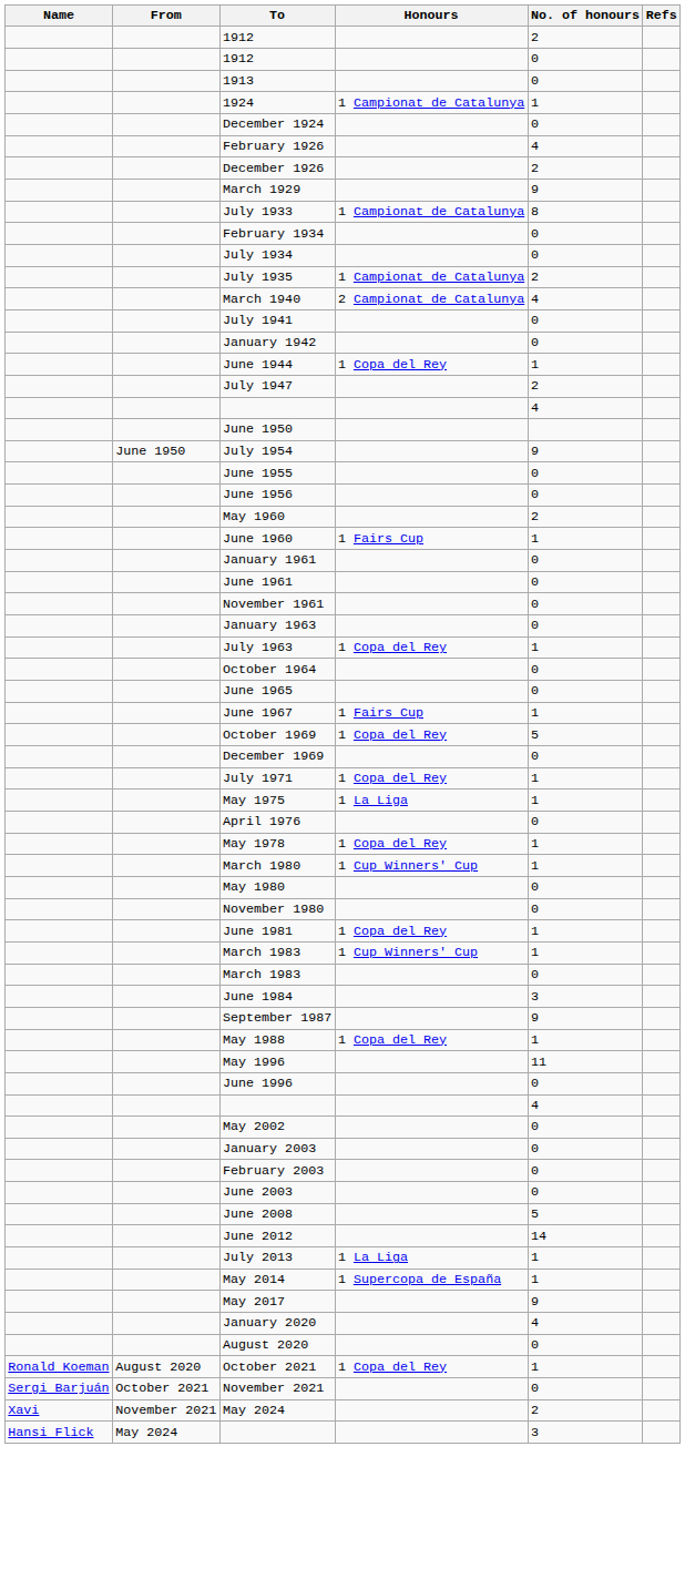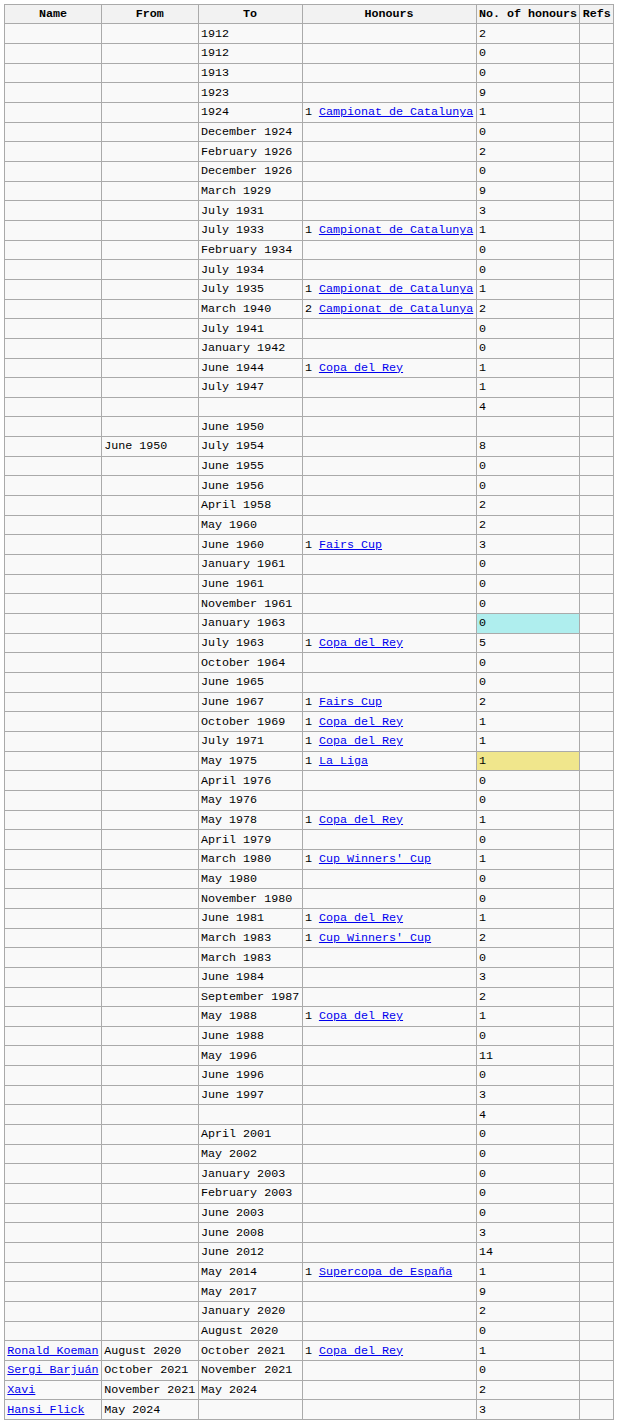 <table class="wikitable sortable" style="font-size:90%">
 <tr style="background:#f0f0f0;">
 <th>Name</th>
 <th>From</th>
 <th>To</th>
 <th>Honours</th>
 <th>No. of honours</th>
 <th>Refs</th>
 </tr>
 <tr>
 <td> </td>
 <td></td>
 <td>1912</td>
 <td></td>
 <td>2</td>
 <td></td>
 </tr>
 <tr>
 <td> </td>
 <td></td>
 <td>1912</td>
 <td></td>
 <td>0</td>
 <td></td>
 </tr>
 <tr>
 <td> </td>
 <td></td>
 <td>1913</td>
 <td></td>
 <td>0</td>
 <td></td>
 </tr>
 <tr>
 <td> </td>
 <td></td>
+<td>1923</td>
+<td></td>
+<td>9</td>
+<td></td>
+</tr>
+<tr>
+<td> </td>
+<td></td>
 <td>1924</td>
 <td>1 <a href='#'>Campionat de Catalunya</a></td>
 <td>1</td>
 <td></td>
 </tr>
 <tr>
 <td> </td>
 <td></td>
 <td style="white-space: nowrap">December 1924</td>
 <td></td>
 <td>0</td>
 <td></td>
 </tr>
 <tr>
 <td> </td>
 <td></td>
 <td>February 1926</td>
 <td></td>
-<td>4</td>
+<td>2</td>
 <td></td>
 </tr>
 <tr>
 <td> </td>
 <td></td>
 <td>December 1926</td>
 <td></td>
-<td>2</td>
+<td>0</td>
 <td></td>
 </tr>
 <tr>
 <td> </td>
 <td></td>
 <td>March 1929</td>
 <td></td>
 <td>9</td>
 <td></td>
 </tr>
 <tr>
 <td> </td>
 <td></td>
+<td>July 1931</td>
+<td></td>
+<td>3</td>
+<td></td>
+</tr>
+<tr>
+<td> </td>
+<td></td>
 <td>July 1933</td>
 <td>1 <a href='#'>Campionat de Catalunya</a></td>
-<td>8</td>
+<td>1</td>
 <td></td>
 </tr>
 <tr>
 <td> </td>
 <td></td>
 <td>February 1934</td>
 <td></td>
 <td>0</td>
 <td></td>
 </tr>
 <tr>
 <td> </td>
 <td></td>
 <td>July 1934</td>
 <td></td>
 <td>0</td>
 <td></td>
 </tr>
 <tr>
 <td> </td>
 <td></td>
 <td>July 1935</td>
 <td>1 <a href='#'>Campionat de Catalunya</a></td>
-<td>2</td>
+<td>1</td>
 <td></td>
 </tr>
 <tr>
 <td> </td>
 <td></td>
 <td>March 1940</td>
 <td>2 <a href='#'>Campionat de Catalunya</a></td>
-<td>4</td>
+<td>2</td>
 <td></td>
 </tr>
 <tr>
 <td> </td>
 <td></td>
 <td>July 1941</td>
 <td></td>
 <td>0</td>
 <td></td>
 </tr>
 <tr>
 <td> </td>
 <td></td>
 <td>January 1942</td>
 <td></td>
 <td>0</td>
 <td></td>
 </tr>
 <tr>
 <td> </td>
 <td></td>
 <td>June 1944</td>
 <td>1 <a href='#'>Copa del Rey</a></td>
 <td>1</td>
 <td></td>
 </tr>
 <tr>
 <td> </td>
 <td></td>
 <td>July 1947</td>
 <td></td>
-<td>2</td>
+<td>1</td>
 <td></td>
 </tr>
 <tr>
 <td> </td>
 <td></td>
 <td></td>
 <td></td>
 <td>4</td>
 <td></td>
 </tr>
 <tr>
 <td> </td>
 <td></td>
 <td>June 1950</td>
 <td></td>
 <td></td>
 <td></td>
 </tr>
 <tr>
 <td> </td>
 <td>June 1950</td>
 <td>July 1954</td>
 <td></td>
-<td>9</td>
+<td>8</td>
 <td></td>
 </tr>
 <tr>
 <td> </td>
 <td></td>
 <td>June 1955</td>
 <td></td>
 <td>0</td>
 <td></td>
 </tr>
 <tr>
 <td> </td>
 <td></td>
 <td>June 1956</td>
 <td></td>
 <td>0</td>
 <td></td>
 </tr>
 <tr>
 <td> </td>
 <td></td>
+<td>April 1958</td>
+<td></td>
+<td>2</td>
+<td></td>
+</tr>
+<tr>
+<td> </td>
+<td></td>
 <td>May 1960</td>
 <td></td>
 <td>2</td>
 <td></td>
 </tr>
 <tr>
 <td> </td>
 <td></td>
 <td>June 1960</td>
 <td>1 <a href='#'>Fairs Cup</a></td>
-<td>1</td>
+<td>3</td>
 <td></td>
 </tr>
 <tr>
 <td> </td>
 <td></td>
 <td>January 1961</td>
 <td></td>
 <td>0</td>
 <td></td>
 </tr>
 <tr>
 <td> </td>
 <td></td>
 <td>June 1961</td>
 <td></td>
 <td>0</td>
 <td></td>
 </tr>
 <tr>
 <td> </td>
 <td></td>
 <td>November 1961</td>
 <td></td>
 <td>0</td>
 <td></td>
 </tr>
 <tr>
 <td> </td>
 <td></td>
 <td>January 1963</td>
 <td></td>
-<td>0</td>
+<td style="background: paleturquoise;">0</td>
 <td></td>
 </tr>
 <tr>
 <td> </td>
 <td></td>
 <td>July 1963</td>
 <td>1 <a href='#'>Copa del Rey</a></td>
-<td>1</td>
+<td>5</td>
 <td></td>
 </tr>
 <tr>
 <td> </td>
 <td></td>
 <td>October 1964</td>
 <td></td>
 <td>0</td>
 <td></td>
 </tr>
 <tr>
 <td> </td>
 <td></td>
 <td>June 1965</td>
 <td></td>
 <td>0</td>
 <td></td>
 </tr>
 <tr>
 <td> </td>
 <td></td>
 <td>June 1967</td>
 <td>1 <a href='#'>Fairs Cup</a></td>
-<td>1</td>
+<td>2</td>
 <td></td>
 </tr>
 <tr>
 <td> </td>
 <td></td>
 <td>October 1969</td>
 <td>1 <a href='#'>Copa del Rey</a></td>
-<td>5</td>
-<td></td>
-</tr>
-<tr>
-<td> </td>
-<td></td>
-<td>December 1969</td>
-<td></td>
-<td>0</td>
+<td>1</td>
 <td></td>
 </tr>
 <tr>
 <td> </td>
 <td></td>
 <td>July 1971</td>
 <td>1 <a href='#'>Copa del Rey</a></td>
 <td>1</td>
 <td></td>
 </tr>
 <tr>
 <td> </td>
 <td></td>
 <td>May 1975</td>
 <td>1 <a href='#'>La Liga</a></td>
-<td>1</td>
+<td style="background: khaki;">1</td>
 <td></td>
 </tr>
 <tr>
 <td> </td>
 <td></td>
 <td>April 1976</td>
 <td></td>
 <td>0</td>
 <td></td>
 </tr>
 <tr>
 <td> </td>
 <td></td>
+<td>May 1976</td>
+<td></td>
+<td>0</td>
+<td></td>
+</tr>
+<tr>
+<td> </td>
+<td></td>
 <td>May 1978</td>
 <td>1 <a href='#'>Copa del Rey</a></td>
 <td>1</td>
+<td></td>
+</tr>
+<tr>
+<td> </td>
+<td></td>
+<td>April 1979</td>
+<td></td>
+<td>0</td>
 <td></td>
 </tr>
 <tr>
 <td> </td>
 <td></td>
 <td>March 1980</td>
 <td>1 <a href='#'>Cup Winners' Cup</a></td>
 <td>1</td>
 <td></td>
 </tr>
 <tr>
 <td> </td>
 <td></td>
 <td>May 1980</td>
 <td></td>
 <td>0</td>
 <td></td>
 </tr>
 <tr>
 <td> </td>
 <td></td>
 <td>November 1980</td>
 <td></td>
 <td>0</td>
 <td></td>
 </tr>
 <tr>
 <td> </td>
 <td></td>
 <td>June 1981</td>
 <td>1 <a href='#'>Copa del Rey</a></td>
 <td>1</td>
 <td></td>
 </tr>
 <tr>
 <td> </td>
 <td></td>
 <td>March 1983</td>
 <td>1 <a href='#'>Cup Winners' Cup</a></td>
-<td>1</td>
+<td>2</td>
 <td></td>
 </tr>
 <tr>
 <td> </td>
 <td></td>
 <td>March 1983</td>
 <td></td>
 <td>0</td>
 <td></td>
 </tr>
 <tr>
 <td> </td>
 <td></td>
 <td>June 1984</td>
 <td></td>
 <td>3</td>
 <td></td>
 </tr>
 <tr>
 <td> </td>
 <td></td>
 <td style="white-space: nowrap">September 1987</td>
 <td></td>
-<td>9</td>
+<td>2</td>
 <td></td>
 </tr>
 <tr>
 <td> </td>
 <td></td>
 <td>May 1988</td>
 <td>1 <a href='#'>Copa del Rey</a></td>
 <td>1</td>
+<td></td>
+</tr>
+<tr>
+<td> </td>
+<td></td>
+<td>June 1988</td>
+<td></td>
+<td>0</td>
 <td></td>
 </tr>
 <tr>
 <td> </td>
 <td></td>
 <td>May 1996</td>
 <td></td>
 <td>11</td>
 <td></td>
 </tr>
 <tr>
 <td> </td>
 <td></td>
 <td>June 1996</td>
 <td></td>
 <td>0</td>
 <td></td>
 </tr>
 <tr>
 <td> </td>
 <td></td>
+<td>June 1997</td>
+<td></td>
+<td>3</td>
+<td></td>
+</tr>
+<tr>
+<td> </td>
+<td></td>
 <td></td>
 <td></td>
 <td>4</td>
+<td></td>
+</tr>
+<tr>
+<td style="white-space: nowrap"> </td>
+<td></td>
+<td>April 2001</td>
+<td></td>
+<td>0</td>
 <td></td>
 </tr>
 <tr>
 <td> </td>
 <td></td>
 <td>May 2002</td>
 <td></td>
 <td>0</td>
 <td></td>
 </tr>
 <tr>
 <td> </td>
 <td></td>
 <td>January 2003</td>
 <td></td>
 <td>0</td>
 <td></td>
 </tr>
 <tr>
 <td> </td>
 <td></td>
 <td>February 2003</td>
 <td></td>
 <td>0</td>
 <td></td>
 </tr>
 <tr>
 <td> </td>
 <td></td>
 <td>June 2003</td>
 <td></td>
 <td>0</td>
 <td></td>
 </tr>
 <tr>
 <td> </td>
 <td></td>
 <td>June 2008</td>
 <td></td>
-<td>5</td>
+<td>3</td>
 <td></td>
 </tr>
 <tr>
 <td> </td>
 <td></td>
 <td>June 2012</td>
 <td></td>
 <td>14</td>
-<td></td>
-</tr>
-<tr>
-<td> </td>
-<td></td>
-<td>July 2013</td>
-<td>1 <a href='#'>La Liga</a></td>
-<td>1</td>
 <td></td>
 </tr>
 <tr>
 <td> </td>
 <td></td>
 <td>May 2014</td>
 <td>1 <a href='#'>Supercopa de España</a></td>
 <td>1</td>
 <td></td>
 </tr>
 <tr>
 <td> </td>
 <td></td>
 <td>May 2017</td>
 <td></td>
 <td>9</td>
 <td></td>
 </tr>
 <tr>
 <td> </td>
 <td></td>
 <td>January 2020</td>
 <td></td>
-<td>4</td>
+<td>2</td>
 <td></td>
 </tr>
 <tr>
 <td> </td>
 <td></td>
 <td>August 2020</td>
 <td></td>
 <td>0</td>
 <td></td>
 </tr>
 <tr>
 <td> <a href='#'>Ronald Koeman</a></td>
 <td>August 2020</td>
 <td>October 2021</td>
 <td>1 <a href='#'>Copa del Rey</a></td>
 <td>1</td>
 <td></td>
 </tr>
 <tr>
 <td> <a href='#'>Sergi Barjuán</a></td>
 <td>October 2021</td>
 <td>November 2021</td>
 <td></td>
 <td>0</td>
 <td></td>
 </tr>
 <tr>
 <td> <a href='#'>Xavi</a></td>
 <td>November 2021</td>
 <td>May 2024</td>
 <td></td>
 <td>2</td>
 <td></td>
 </tr>
 <tr>
 <td> <a href='#'>Hansi Flick</a></td>
 <td>May 2024</td>
 <td></td>
 <td></td>
 <td>3</td>
 <td></td>
 </tr>
 </table>
